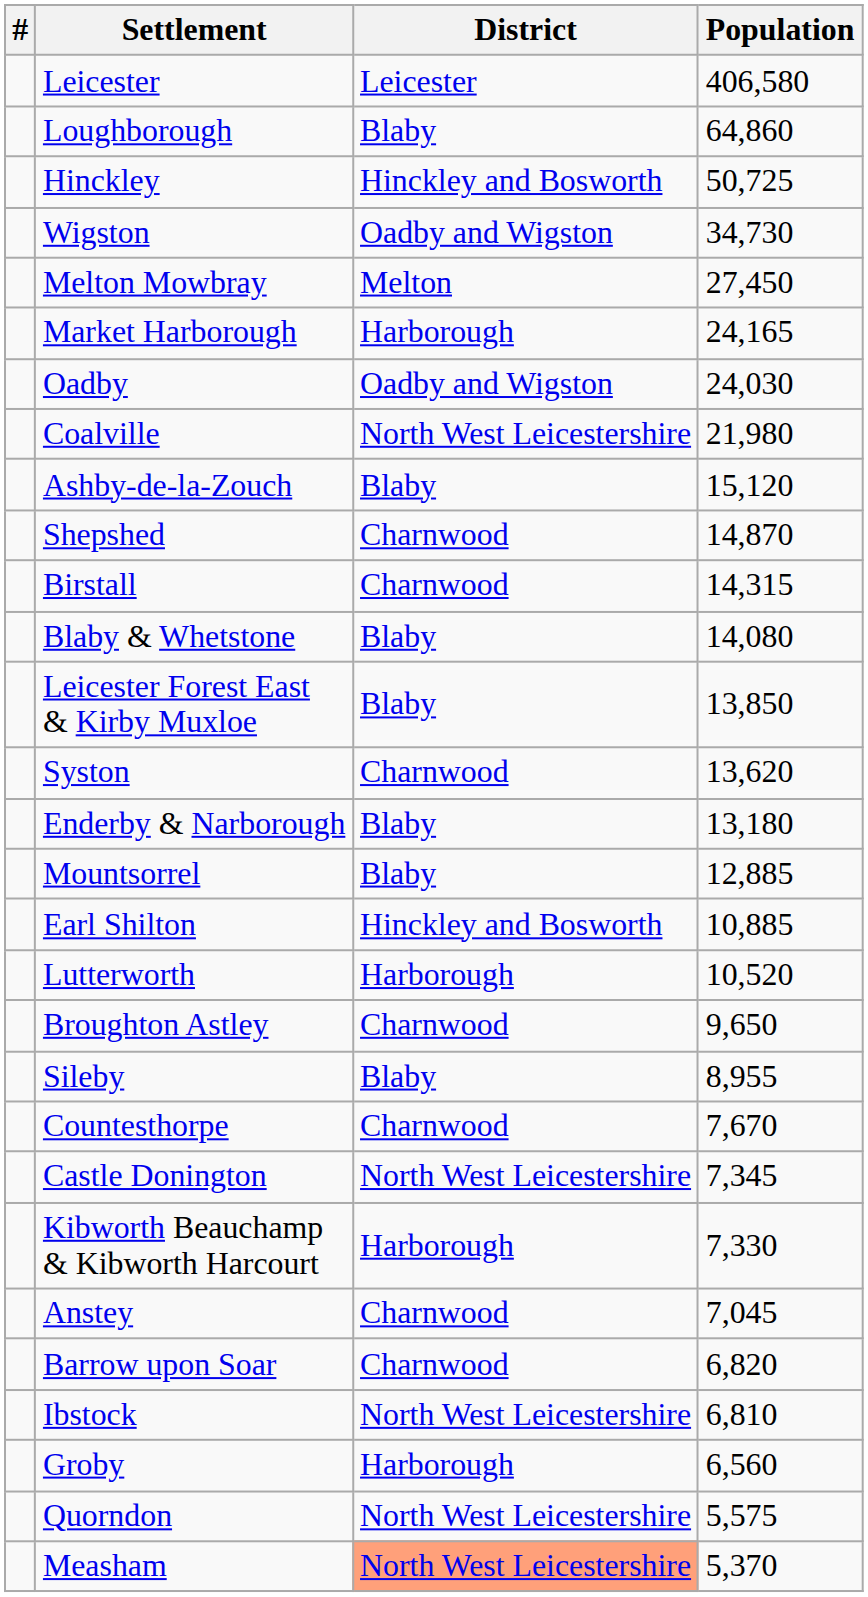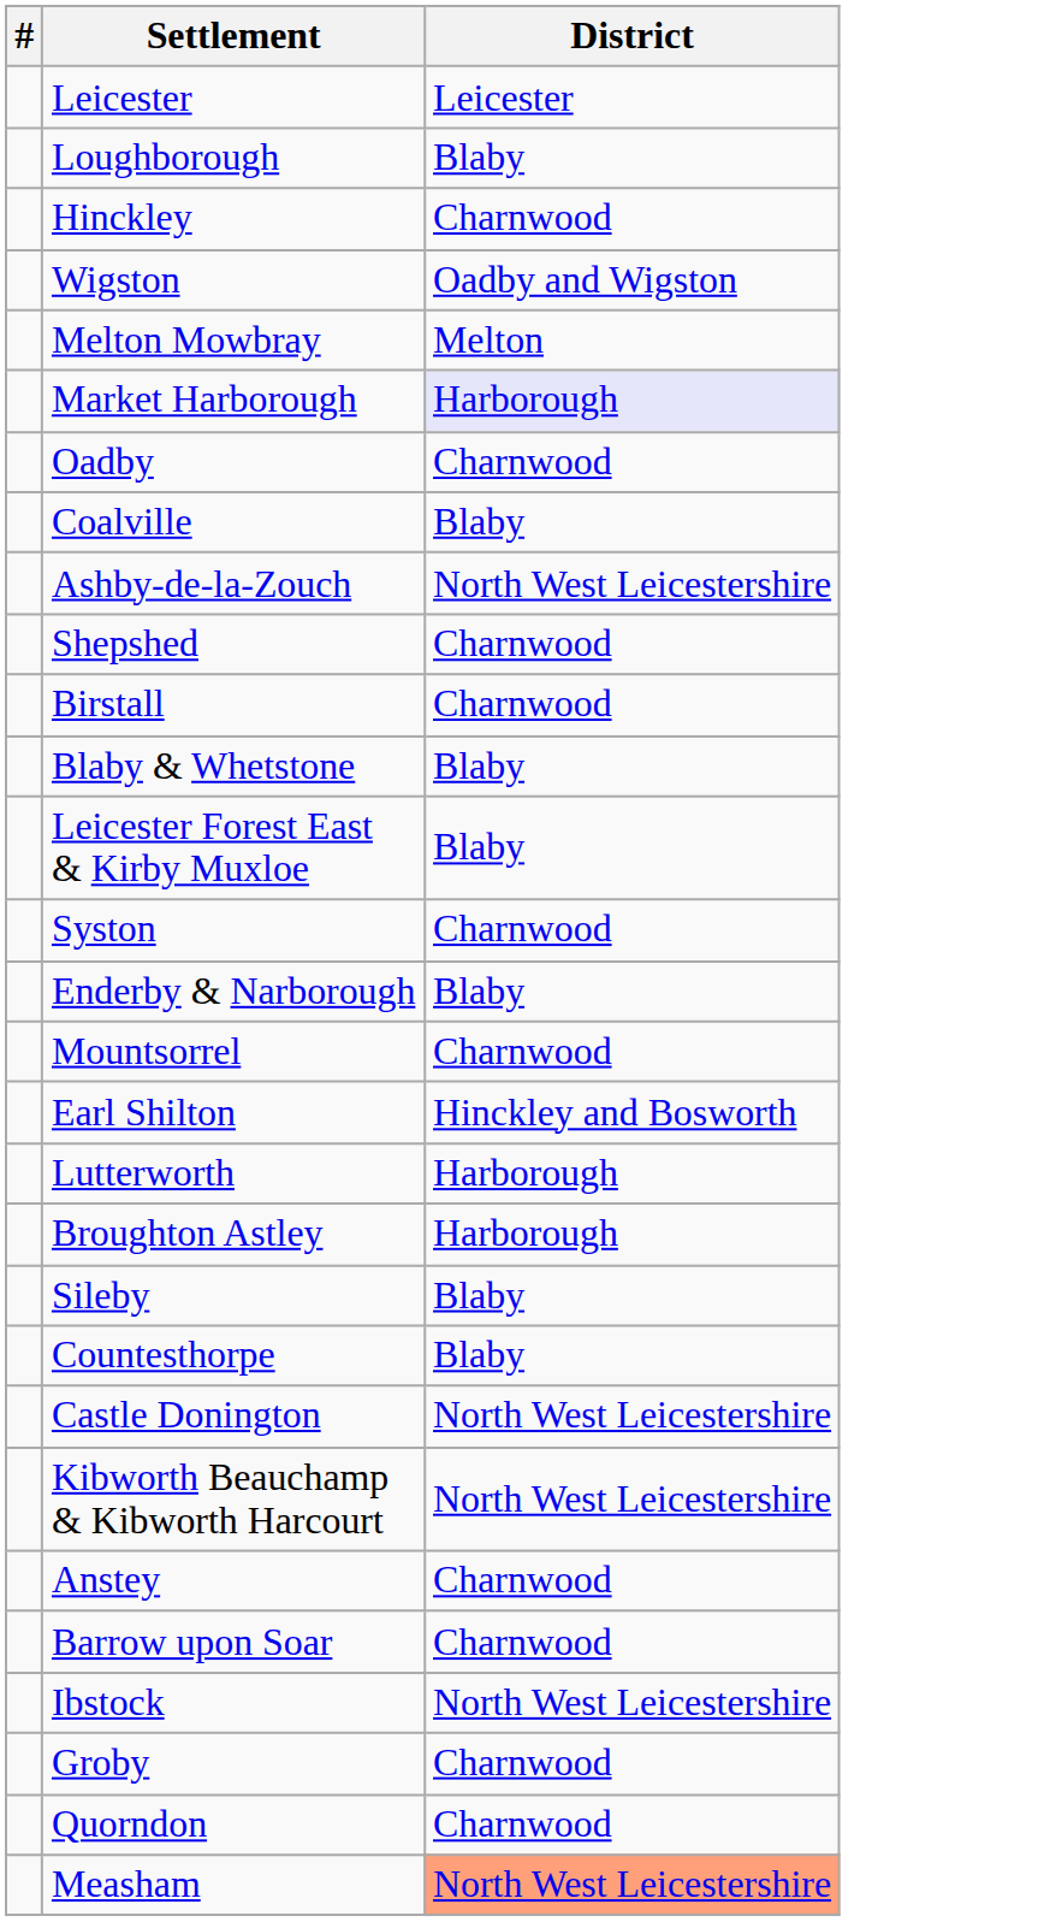 <table class="wikitable sortable">
 <tr>
 <th>#</th>
 <th>Settlement</th>
 <th>District</th>
-<th>Population</th>
 </tr>
 <tr>
 <td></td>
 <td><a href='#'>Leicester</a></td>
 <td><a href='#'>Leicester</a></td>
-<td>406,580</td>
 </tr>
 <tr>
 <td></td>
 <td><a href='#'>Loughborough</a></td>
 <td><a href='#'>Blaby</a></td>
-<td>64,860</td>
 </tr>
 <tr>
 <td></td>
 <td><a href='#'>Hinckley</a></td>
-<td><a href='#'>Hinckley and Bosworth</a></td>
-<td>50,725</td>
+<td><a href='#'>Charnwood</a></td>
 </tr>
 <tr>
 <td></td>
 <td><a href='#'>Wigston</a></td>
 <td><a href='#'>Oadby and Wigston</a></td>
-<td>34,730</td>
 </tr>
 <tr>
 <td></td>
 <td><a href='#'>Melton Mowbray</a></td>
 <td><a href='#'>Melton</a></td>
-<td>27,450</td>
 </tr>
 <tr>
 <td></td>
 <td><a href='#'>Market Harborough</a></td>
-<td><a href='#'>Harborough</a></td>
-<td>24,165</td>
+<td style="background: lavender;"><a href='#'>Harborough</a></td>
 </tr>
 <tr>
 <td></td>
 <td><a href='#'>Oadby</a></td>
-<td><a href='#'>Oadby and Wigston</a></td>
-<td>24,030</td>
+<td><a href='#'>Charnwood</a></td>
 </tr>
 <tr>
 <td></td>
 <td><a href='#'>Coalville</a></td>
-<td><a href='#'>North West Leicestershire</a></td>
-<td>21,980</td>
+<td><a href='#'>Blaby</a></td>
 </tr>
 <tr>
 <td></td>
 <td><a href='#'>Ashby-de-la-Zouch</a></td>
-<td><a href='#'>Blaby</a></td>
-<td>15,120</td>
+<td><a href='#'>North West Leicestershire</a></td>
 </tr>
 <tr>
 <td></td>
 <td><a href='#'>Shepshed</a></td>
 <td><a href='#'>Charnwood</a></td>
-<td>14,870</td>
 </tr>
 <tr>
 <td></td>
 <td><a href='#'>Birstall</a></td>
 <td><a href='#'>Charnwood</a></td>
-<td>14,315</td>
 </tr>
 <tr>
 <td></td>
 <td><a href='#'>Blaby</a> & <a href='#'>Whetstone</a></td>
 <td><a href='#'>Blaby</a></td>
-<td>14,080</td>
 </tr>
 <tr>
 <td></td>
 <td><a href='#'>Leicester Forest East</a><br>& <a href='#'>Kirby Muxloe</a></td>
 <td><a href='#'>Blaby</a></td>
-<td>13,850</td>
 </tr>
 <tr>
 <td></td>
 <td><a href='#'>Syston</a></td>
 <td><a href='#'>Charnwood</a></td>
-<td>13,620</td>
 </tr>
 <tr>
 <td></td>
 <td><a href='#'>Enderby</a> & <a href='#'>Narborough</a></td>
 <td><a href='#'>Blaby</a></td>
-<td>13,180</td>
 </tr>
 <tr>
 <td></td>
 <td><a href='#'>Mountsorrel</a></td>
-<td><a href='#'>Blaby</a></td>
-<td>12,885</td>
+<td><a href='#'>Charnwood</a></td>
 </tr>
 <tr>
 <td></td>
 <td><a href='#'>Earl Shilton</a></td>
 <td><a href='#'>Hinckley and Bosworth</a></td>
-<td>10,885</td>
 </tr>
 <tr>
 <td></td>
 <td><a href='#'>Lutterworth</a></td>
 <td><a href='#'>Harborough</a></td>
-<td>10,520</td>
 </tr>
 <tr>
 <td></td>
 <td><a href='#'>Broughton Astley</a></td>
-<td><a href='#'>Charnwood</a></td>
-<td>9,650</td>
+<td><a href='#'>Harborough</a></td>
 </tr>
 <tr>
 <td></td>
 <td><a href='#'>Sileby</a></td>
 <td><a href='#'>Blaby</a></td>
-<td>8,955</td>
 </tr>
 <tr>
 <td></td>
 <td><a href='#'>Countesthorpe</a></td>
-<td><a href='#'>Charnwood</a></td>
-<td>7,670</td>
+<td><a href='#'>Blaby</a></td>
 </tr>
 <tr>
 <td></td>
 <td><a href='#'>Castle Donington</a></td>
 <td><a href='#'>North West Leicestershire</a></td>
-<td>7,345</td>
 </tr>
 <tr>
 <td></td>
 <td><a href='#'>Kibworth</a> Beauchamp<br>& Kibworth Harcourt</td>
-<td><a href='#'>Harborough</a></td>
-<td>7,330</td>
+<td><a href='#'>North West Leicestershire</a></td>
 </tr>
 <tr>
 <td></td>
 <td><a href='#'>Anstey</a></td>
 <td><a href='#'>Charnwood</a></td>
-<td>7,045</td>
 </tr>
 <tr>
 <td></td>
 <td><a href='#'>Barrow upon Soar</a></td>
 <td><a href='#'>Charnwood</a></td>
-<td>6,820</td>
 </tr>
 <tr>
 <td></td>
 <td><a href='#'>Ibstock</a></td>
 <td><a href='#'>North West Leicestershire</a></td>
-<td>6,810</td>
 </tr>
 <tr>
 <td></td>
 <td><a href='#'>Groby</a></td>
-<td><a href='#'>Harborough</a></td>
-<td>6,560</td>
+<td><a href='#'>Charnwood</a></td>
 </tr>
 <tr>
 <td></td>
 <td><a href='#'>Quorndon</a></td>
-<td><a href='#'>North West Leicestershire</a></td>
-<td>5,575</td>
+<td><a href='#'>Charnwood</a></td>
 </tr>
 <tr>
 <td></td>
 <td><a href='#'>Measham</a></td>
 <td style="background: lightsalmon;"><a href='#'>North West Leicestershire</a></td>
-<td>5,370</td>
 </tr>
 </table>
